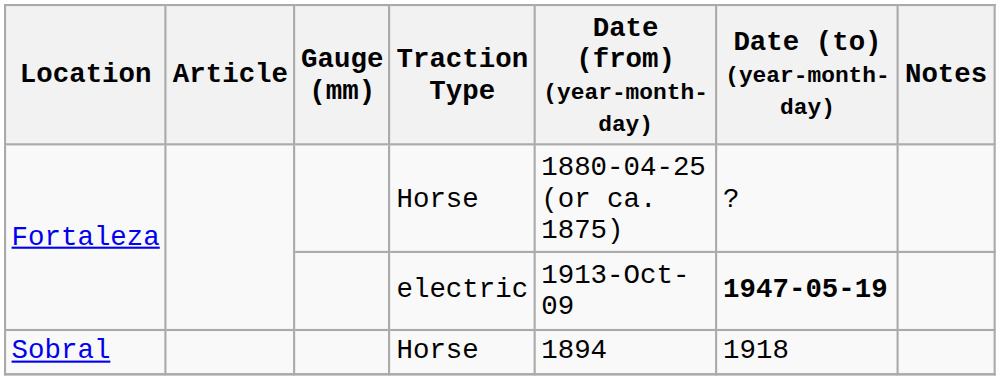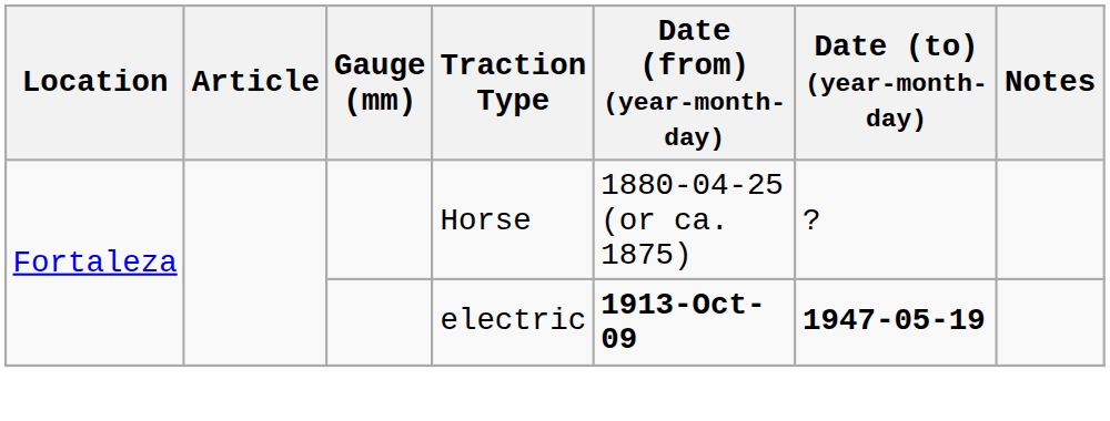 <table class="wikitable sortable">
 <tr>
 <th>Location</th>
 <th>Article</th>
 <th>Gauge<br> (mm)</th>
 <th>Traction<br>Type</th>
 <th width=80px>Date (from)<br><small>(year-month-day)</small></th>
 <th width=80px>Date (to)<br><small>(year-month-day)</small></th>
 <th>Notes</th>
 </tr>
 <tr>
 <td rowspan="2"><a href='#'>Fortaleza</a></td>
 <td rowspan="2"> </td>
 <td align=right></td>
 <td>Horse</td>
 <td>1880-04-25 (or ca. 1875)</td>
 <td>?</td>
 <td></td>
 </tr>
 <tr>
 <td align=right></td>
 <td>electric</td>
-<td>1913-Oct-09</td>
+<td><strong>1913-Oct-09</strong></td>
 <td><strong>1947-05-19</strong></td>
-<td></td>
-</tr>
-<tr>
-<td><a href='#'>Sobral</a></td>
-<td> </td>
-<td align=right></td>
-<td>Horse</td>
-<td>1894</td>
-<td>1918</td>
 <td></td>
 </tr>
 <tr>
 </tr>
 </table>
